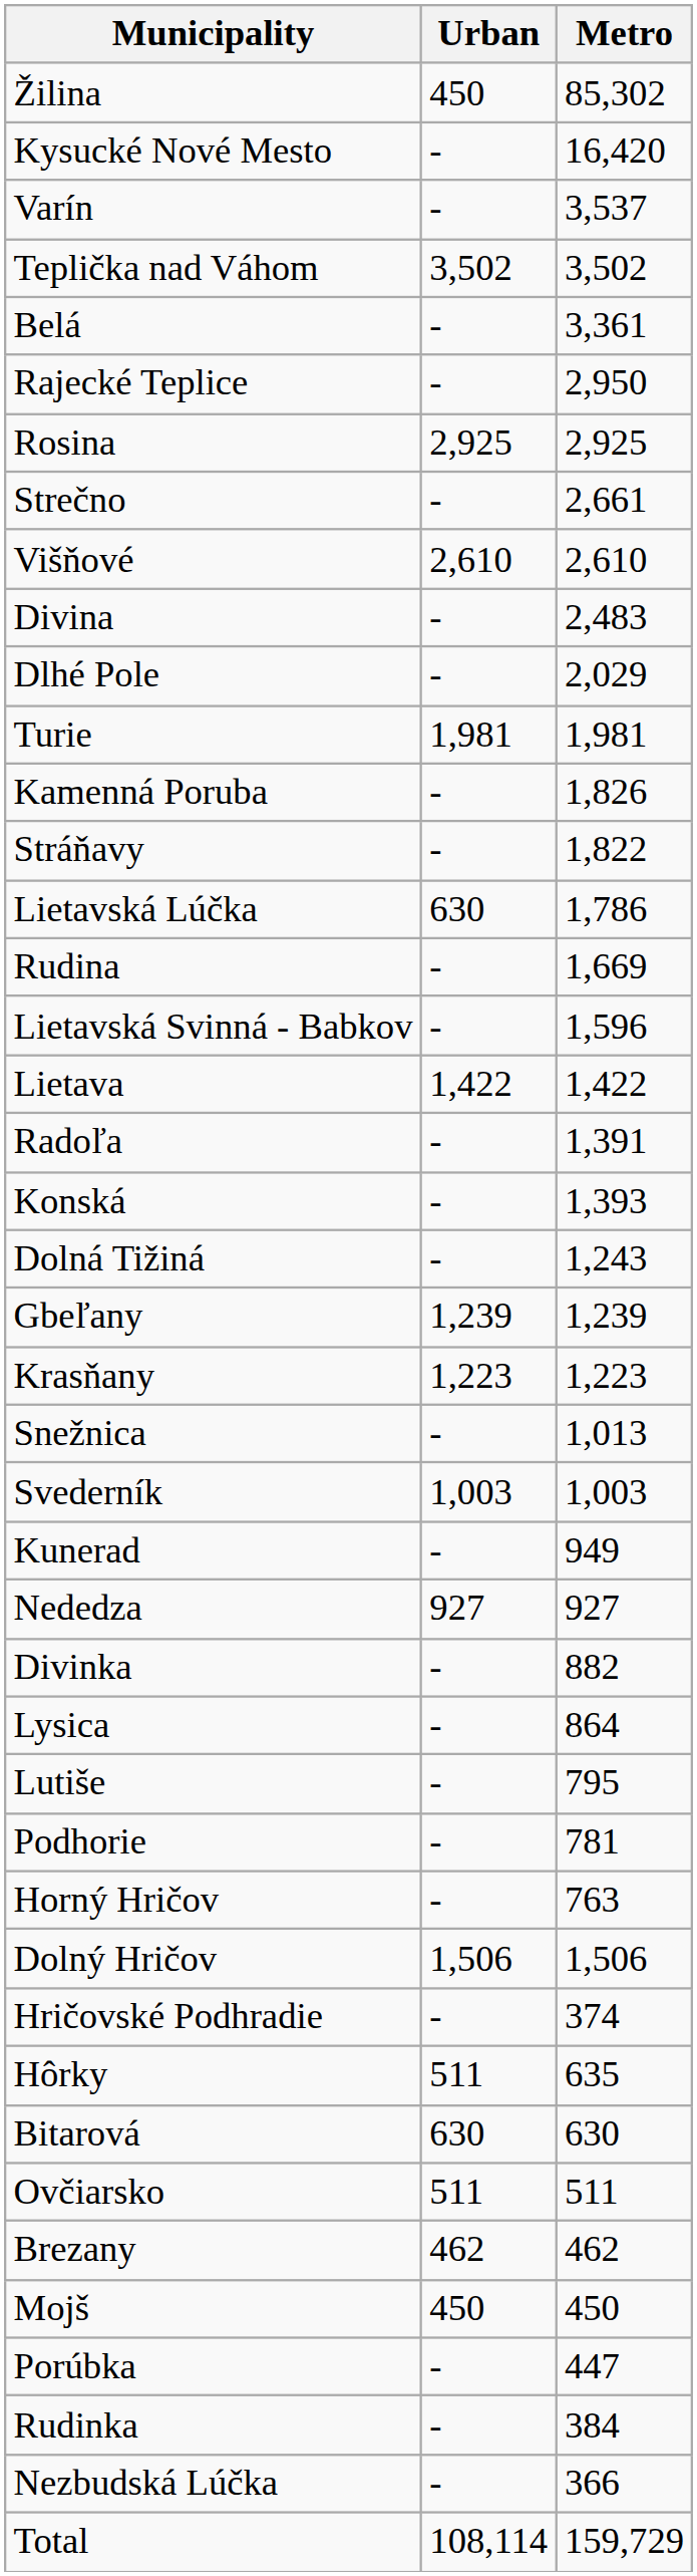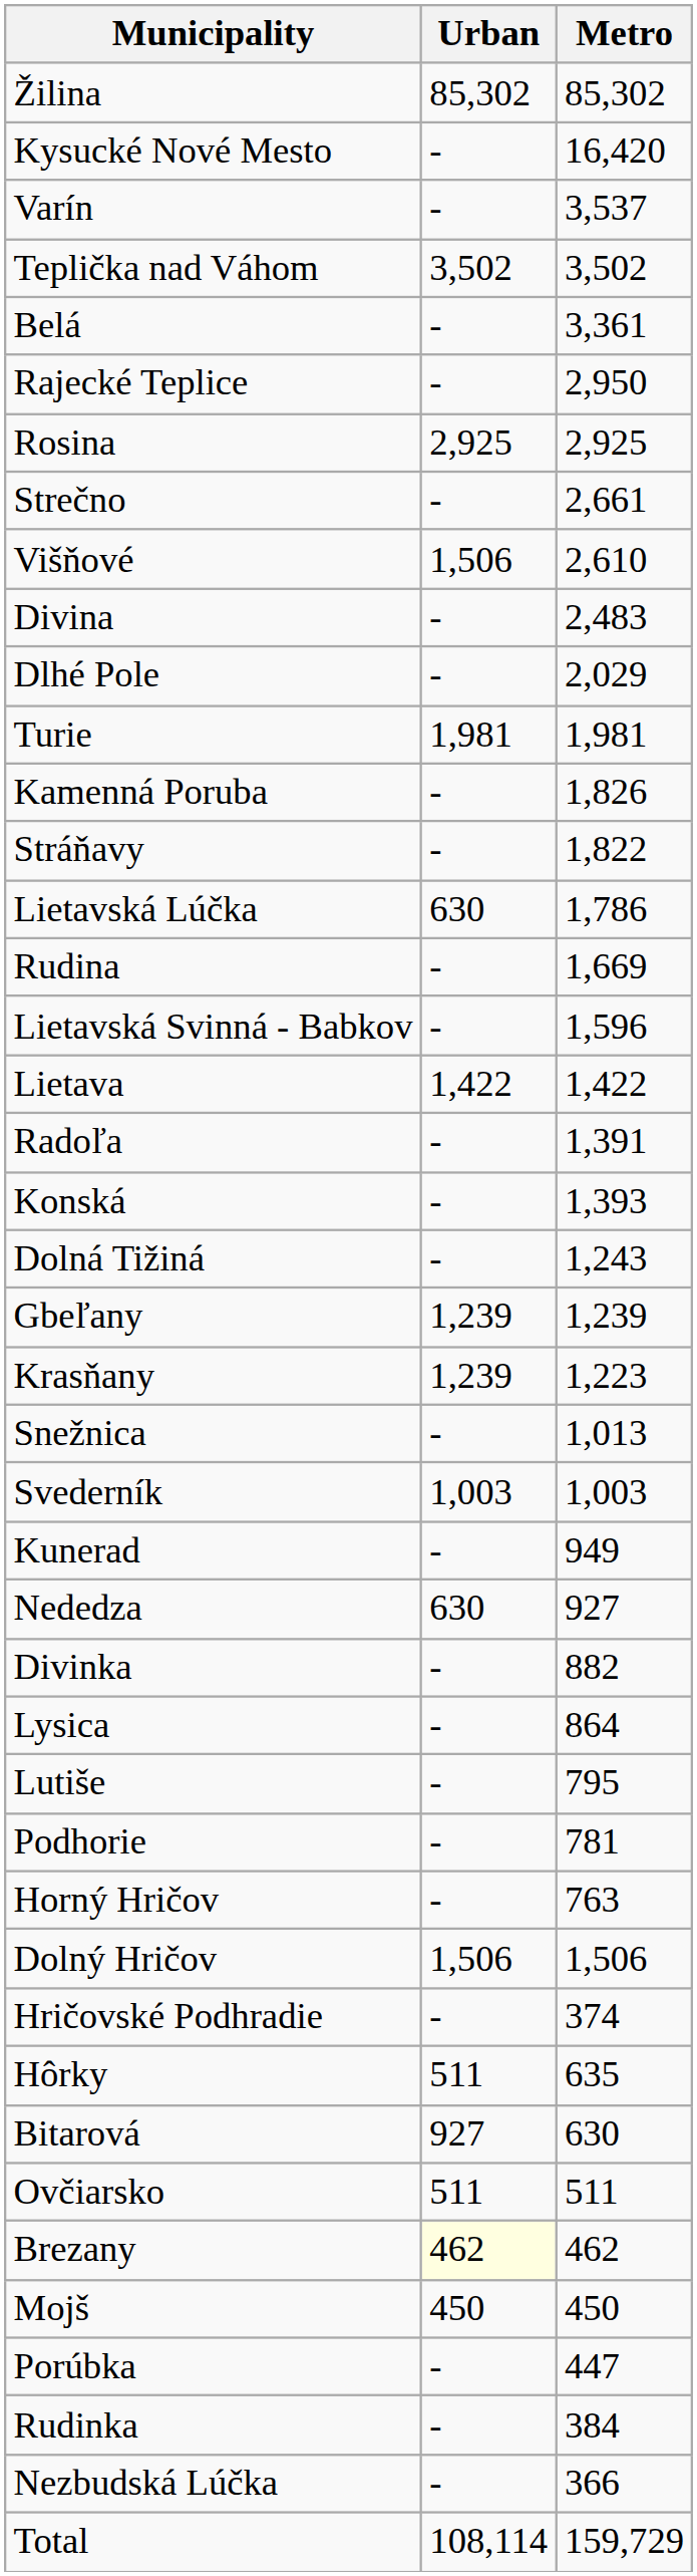 <table class="wikitable">
 <tr>
 <th>Municipality</th>
 <th>Urban</th>
 <th>Metro</th>
 </tr>
 <tr>
 <td>Žilina</td>
-<td>450</td>
+<td>85,302</td>
 <td>85,302</td>
 </tr>
 <tr>
 <td>Kysucké Nové Mesto</td>
 <td>-</td>
 <td>16,420</td>
 </tr>
 <tr>
 <td>Varín</td>
 <td>-</td>
 <td>3,537</td>
 </tr>
 <tr>
 <td>Teplička nad Váhom</td>
 <td>3,502</td>
 <td>3,502</td>
 </tr>
 <tr>
 <td>Belá</td>
 <td>-</td>
 <td>3,361</td>
 </tr>
 <tr>
 <td>Rajecké Teplice</td>
 <td>-</td>
 <td>2,950</td>
 </tr>
 <tr>
 <td>Rosina</td>
 <td>2,925</td>
 <td>2,925</td>
 </tr>
 <tr>
 <td>Strečno</td>
 <td>-</td>
 <td>2,661</td>
 </tr>
 <tr>
 <td>Višňové</td>
-<td>2,610</td>
+<td>1,506</td>
 <td>2,610</td>
 </tr>
 <tr>
 <td>Divina</td>
 <td>-</td>
 <td>2,483</td>
 </tr>
 <tr>
 <td>Dlhé Pole</td>
 <td>-</td>
 <td>2,029</td>
 </tr>
 <tr>
 <td>Turie</td>
 <td>1,981</td>
 <td>1,981</td>
 </tr>
 <tr>
 <td>Kamenná Poruba</td>
 <td>-</td>
 <td>1,826</td>
 </tr>
 <tr>
 <td>Stráňavy</td>
 <td>-</td>
 <td>1,822</td>
 </tr>
 <tr>
 <td>Lietavská Lúčka</td>
 <td>630</td>
 <td>1,786</td>
 </tr>
 <tr>
 <td>Rudina</td>
 <td>-</td>
 <td>1,669</td>
 </tr>
 <tr>
 <td>Lietavská Svinná - Babkov</td>
 <td>-</td>
 <td>1,596</td>
 </tr>
 <tr>
 <td>Lietava</td>
 <td>1,422</td>
 <td>1,422</td>
 </tr>
 <tr>
 <td>Radoľa</td>
 <td>-</td>
 <td>1,391</td>
 </tr>
 <tr>
 <td>Konská</td>
 <td>-</td>
 <td>1,393</td>
 </tr>
 <tr>
 <td>Dolná Tižiná</td>
 <td>-</td>
 <td>1,243</td>
 </tr>
 <tr>
 <td>Gbeľany</td>
 <td>1,239</td>
 <td>1,239</td>
 </tr>
 <tr>
 <td>Krasňany</td>
-<td>1,223</td>
+<td>1,239</td>
 <td>1,223</td>
 </tr>
 <tr>
 <td>Snežnica</td>
 <td>-</td>
 <td>1,013</td>
 </tr>
 <tr>
 <td>Svederník</td>
 <td>1,003</td>
 <td>1,003</td>
 </tr>
 <tr>
 <td>Kunerad</td>
 <td>-</td>
 <td>949</td>
 </tr>
 <tr>
 <td>Nededza</td>
-<td>927</td>
+<td>630</td>
 <td>927</td>
 </tr>
 <tr>
 <td>Divinka</td>
 <td>-</td>
 <td>882</td>
 </tr>
 <tr>
 <td>Lysica</td>
 <td>-</td>
 <td>864</td>
 </tr>
 <tr>
 <td>Lutiše</td>
 <td>-</td>
 <td>795</td>
 </tr>
 <tr>
 <td>Podhorie</td>
 <td>-</td>
 <td>781</td>
 </tr>
 <tr>
 <td>Horný Hričov</td>
 <td>-</td>
 <td>763</td>
 </tr>
 <tr |>
 <td>Dolný Hričov</td>
 <td>1,506</td>
 <td>1,506</td>
 </tr>
 <tr>
 <td>Hričovské Podhradie</td>
 <td>-</td>
 <td>374</td>
 </tr>
 <tr>
 <td>Hôrky</td>
 <td>511</td>
 <td>635</td>
 </tr>
 <tr>
 <td>Bitarová</td>
-<td>630</td>
+<td>927</td>
 <td>630</td>
 </tr>
 <tr>
 <td>Ovčiarsko</td>
 <td>511</td>
 <td>511</td>
 </tr>
 <tr>
 <td>Brezany</td>
-<td>462</td>
+<td style="background: lightyellow;">462</td>
 <td>462</td>
 </tr>
 <tr>
 <td>Mojš</td>
 <td>450</td>
 <td>450</td>
 </tr>
 <tr>
 <td>Porúbka</td>
 <td>-</td>
 <td>447</td>
 </tr>
 <tr>
 <td>Rudinka</td>
 <td>-</td>
 <td>384</td>
 </tr>
 <tr>
 <td>Nezbudská Lúčka</td>
 <td>-</td>
 <td>366</td>
 </tr>
 <tr>
 <td>Total</td>
 <td>108,114</td>
 <td>159,729</td>
 </tr>
 </table>
